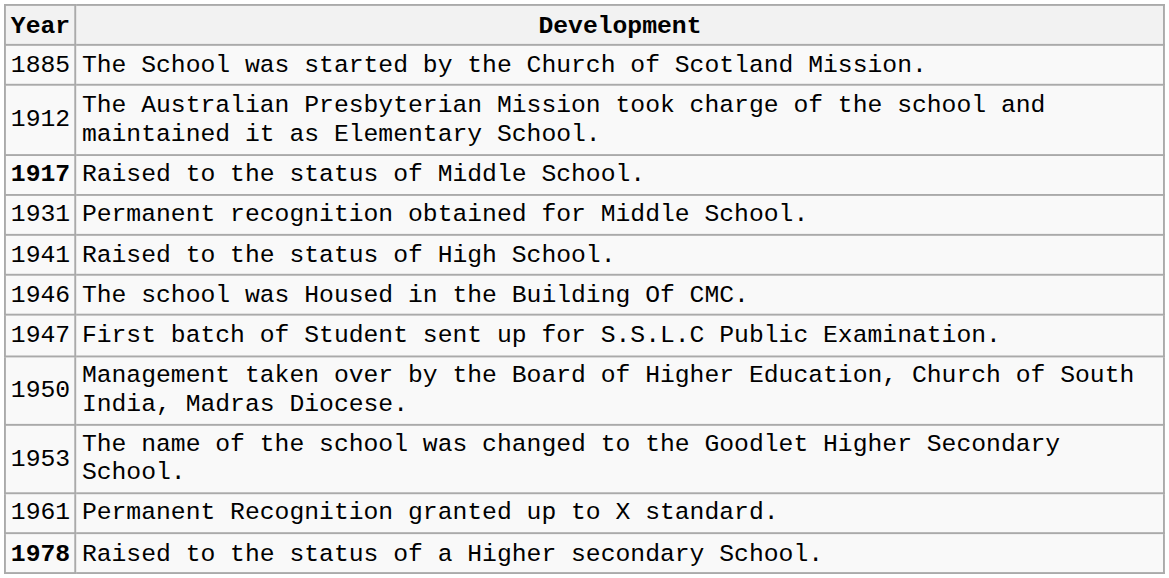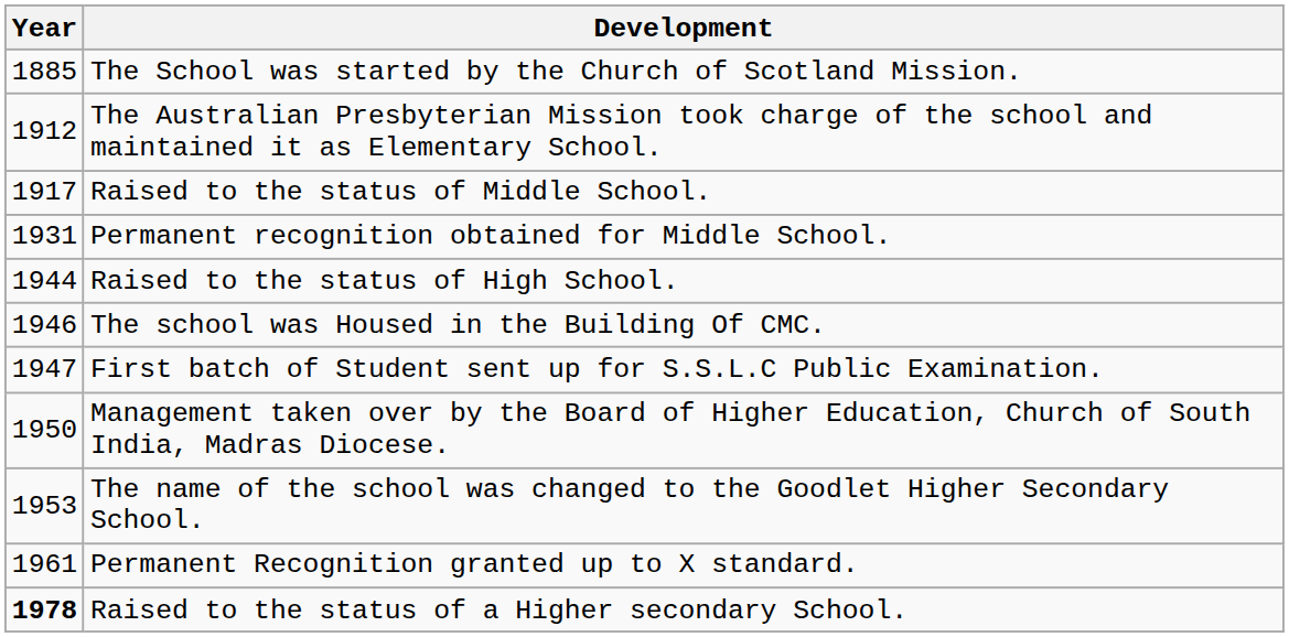 <table class="wikitable">
 <tr>
 <th>Year</th>
 <th>Development</th>
 </tr>
 <tr>
 <td>1885</td>
 <td>The School was started by the Church of Scotland Mission.</td>
 </tr>
 <tr>
 <td>1912</td>
 <td>The Australian Presbyterian Mission took charge of the school and maintained it as Elementary School.</td>
 </tr>
 <tr>
-<td><strong>1917</strong></td>
+<td>1917</td>
 <td>Raised to the status of Middle School.</td>
 </tr>
 <tr>
 <td>1931</td>
 <td>Permanent recognition obtained for Middle School.</td>
 </tr>
 <tr>
-<td>1941</td>
+<td>1944</td>
 <td>Raised to the status of High School.</td>
 </tr>
 <tr>
 <td>1946</td>
 <td>The school was  Housed in the Building Of CMC.</td>
 </tr>
 <tr>
 <td>1947</td>
 <td>First batch of Student sent up for S.S.L.C Public Examination.</td>
 </tr>
 <tr>
 <td>1950</td>
 <td>Management taken over by the Board of Higher Education, Church of South India, Madras Diocese.</td>
 </tr>
 <tr>
 <td>1953</td>
 <td>The name of the school was changed to the Goodlet Higher Secondary School.</td>
 </tr>
 <tr>
 <td>1961</td>
 <td>Permanent Recognition granted up to X standard.</td>
 </tr>
 <tr>
 <td><strong>1978</strong></td>
 <td>Raised to the status of a Higher secondary School.</td>
 </tr>
 </table>
